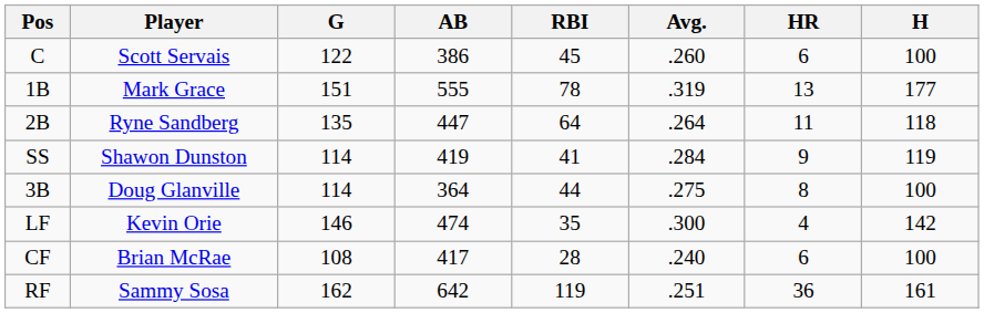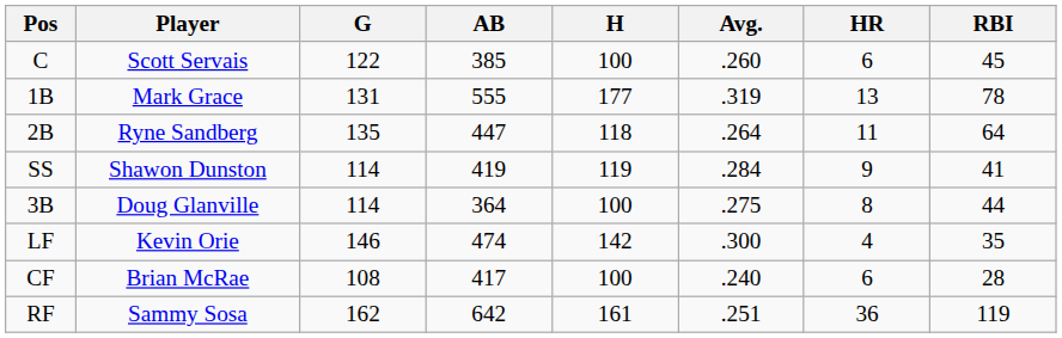 <table class="wikitable sortable">
 <tr>
 <th bgcolor="#DDDDFF" width="5%">Pos</th>
 <th bgcolor="#DDDDFF" width="16%">Player</th>
 <th bgcolor="#DDDDFF" width="9%">G</th>
 <th bgcolor="#DDDDFF" width="9%">AB</th>
-<th bgcolor="#DDDDFF" width="9%">RBI</th>
+<th bgcolor="#DDDDFF" width="9%">H</th>
 <th bgcolor="#DDDDFF" width="9%">Avg.</th>
 <th bgcolor="#DDDDFF" width="9%">HR</th>
-<th bgcolor="#DDDDFF" width="9%">H</th>
+<th bgcolor="#DDDDFF" width="9%">RBI</th>
 </tr>
 <tr align="center">
 <td>C</td>
 <td><a href='#'>Scott Servais</a></td>
 <td>122</td>
-<td>386</td>
-<td>45</td>
+<td>385</td>
+<td>100</td>
 <td>.260</td>
 <td>6</td>
-<td>100</td>
+<td>45</td>
 </tr>
 <tr align=center>
 <td>1B</td>
 <td><a href='#'>Mark Grace</a></td>
-<td>151</td>
+<td>131</td>
 <td>555</td>
-<td>78</td>
+<td>177</td>
 <td>.319</td>
 <td>13</td>
-<td>177</td>
+<td>78</td>
 </tr>
 <tr align=center>
 <td>2B</td>
 <td><a href='#'>Ryne Sandberg</a></td>
 <td>135</td>
 <td>447</td>
-<td>64</td>
+<td>118</td>
 <td>.264</td>
 <td>11</td>
-<td>118</td>
+<td>64</td>
 </tr>
 <tr align=center>
 <td>SS</td>
 <td><a href='#'>Shawon Dunston</a></td>
 <td>114</td>
 <td>419</td>
-<td>41</td>
+<td>119</td>
 <td>.284</td>
 <td>9</td>
-<td>119</td>
+<td>41</td>
 </tr>
 <tr align=center>
 <td>3B</td>
 <td><a href='#'>Doug Glanville</a></td>
 <td>114</td>
 <td>364</td>
-<td>44</td>
+<td>100</td>
 <td>.275</td>
 <td>8</td>
-<td>100</td>
+<td>44</td>
 </tr>
 <tr align=center>
 <td>LF</td>
 <td><a href='#'>Kevin Orie</a></td>
 <td>146</td>
 <td>474</td>
-<td>35</td>
+<td>142</td>
 <td>.300</td>
 <td>4</td>
-<td>142</td>
+<td>35</td>
 </tr>
 <tr align=center>
 <td>CF</td>
 <td><a href='#'>Brian McRae</a></td>
 <td>108</td>
 <td>417</td>
-<td>28</td>
+<td>100</td>
 <td>.240</td>
 <td>6</td>
-<td>100</td>
+<td>28</td>
 </tr>
 <tr align=center>
 <td>RF</td>
 <td><a href='#'>Sammy Sosa</a></td>
 <td>162</td>
 <td>642</td>
-<td>119</td>
+<td>161</td>
 <td>.251</td>
 <td>36</td>
-<td>161</td>
+<td>119</td>
 </tr>
 </table>
